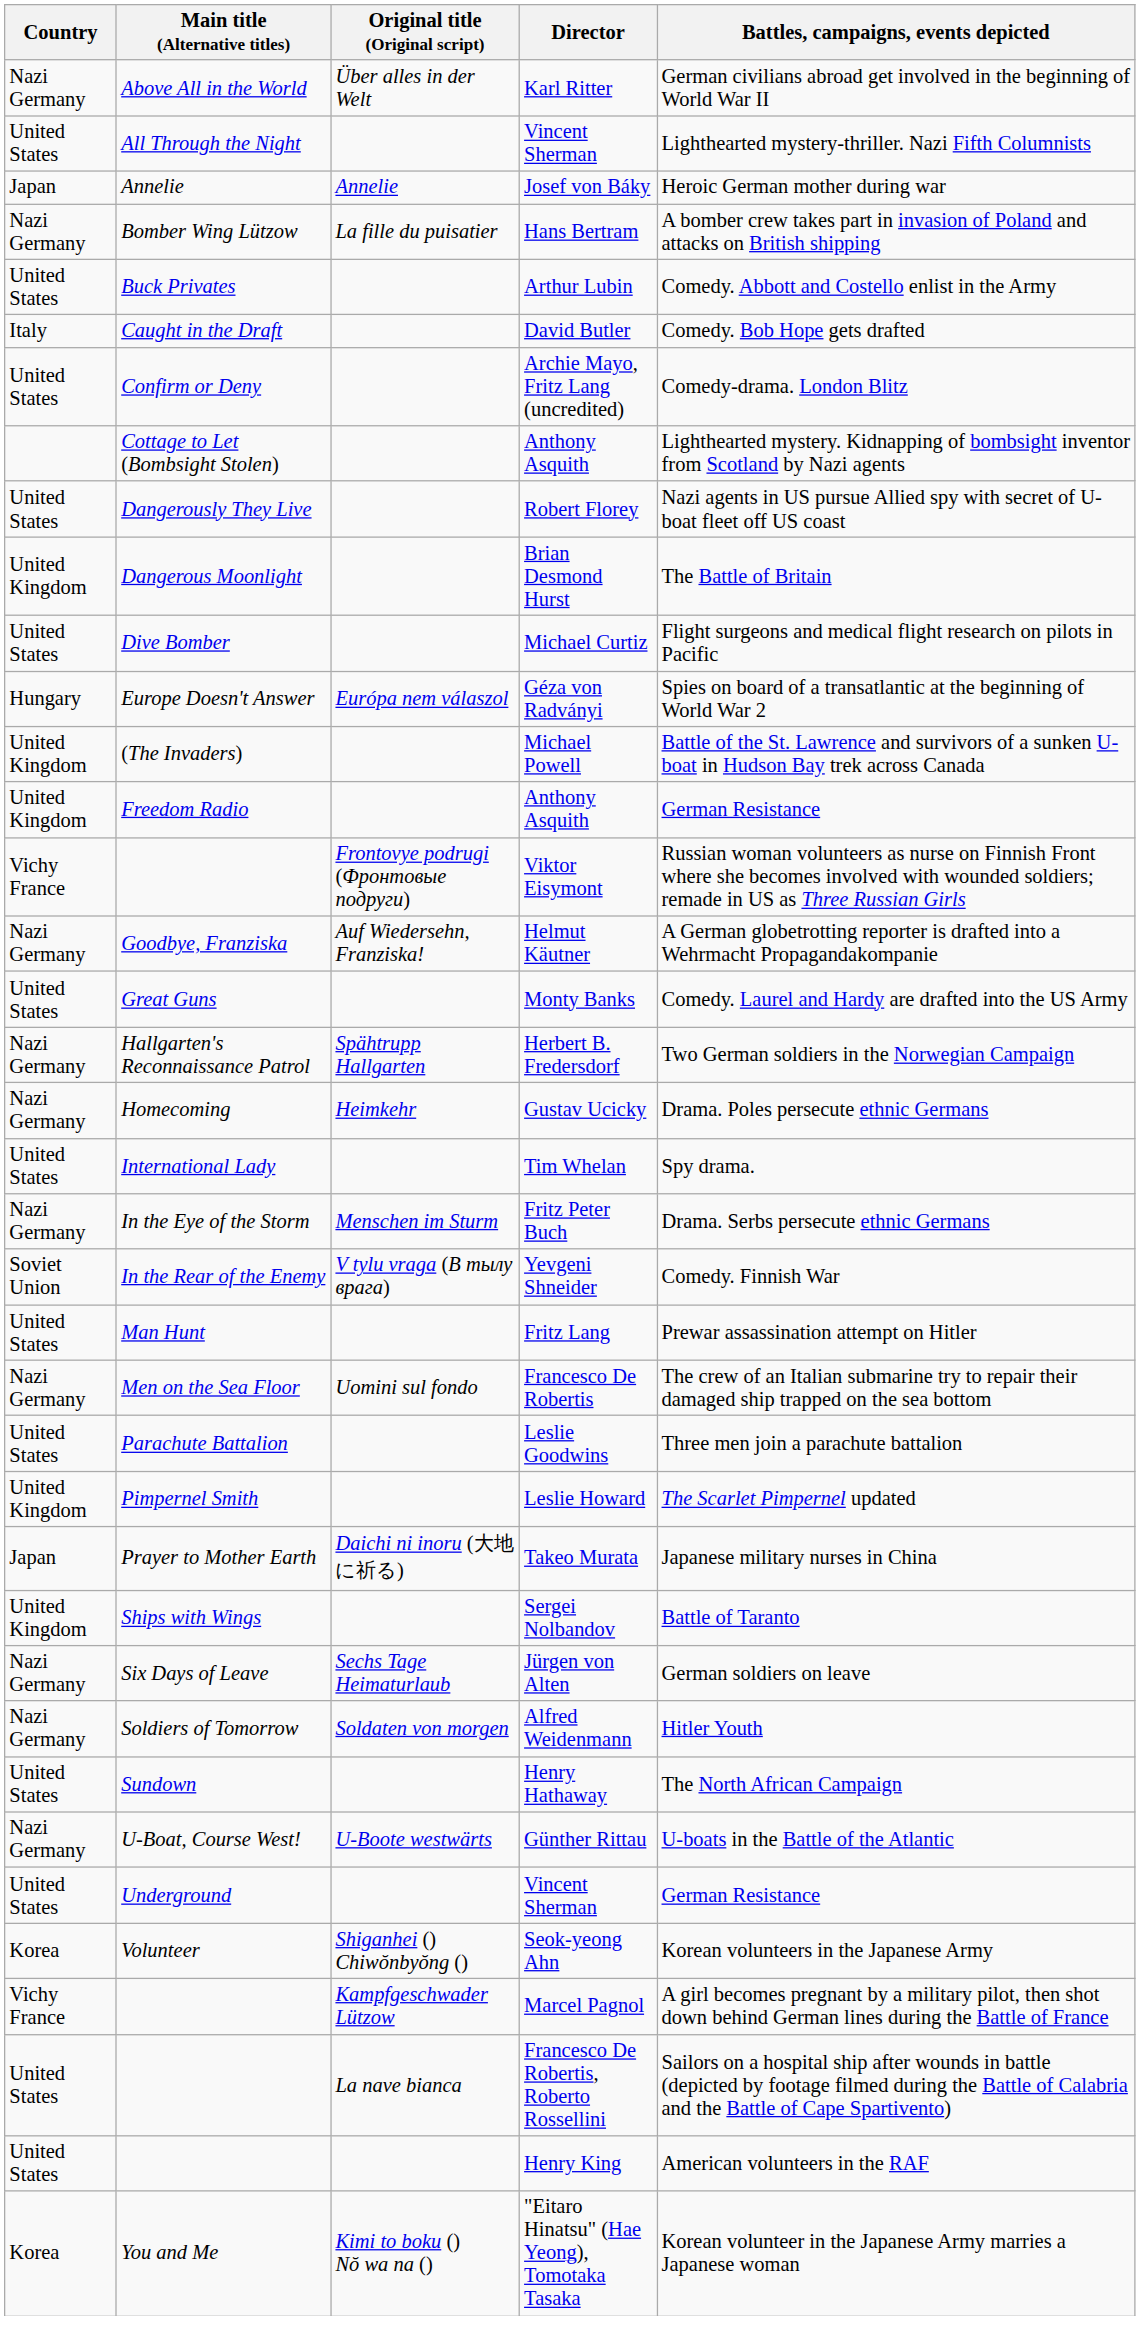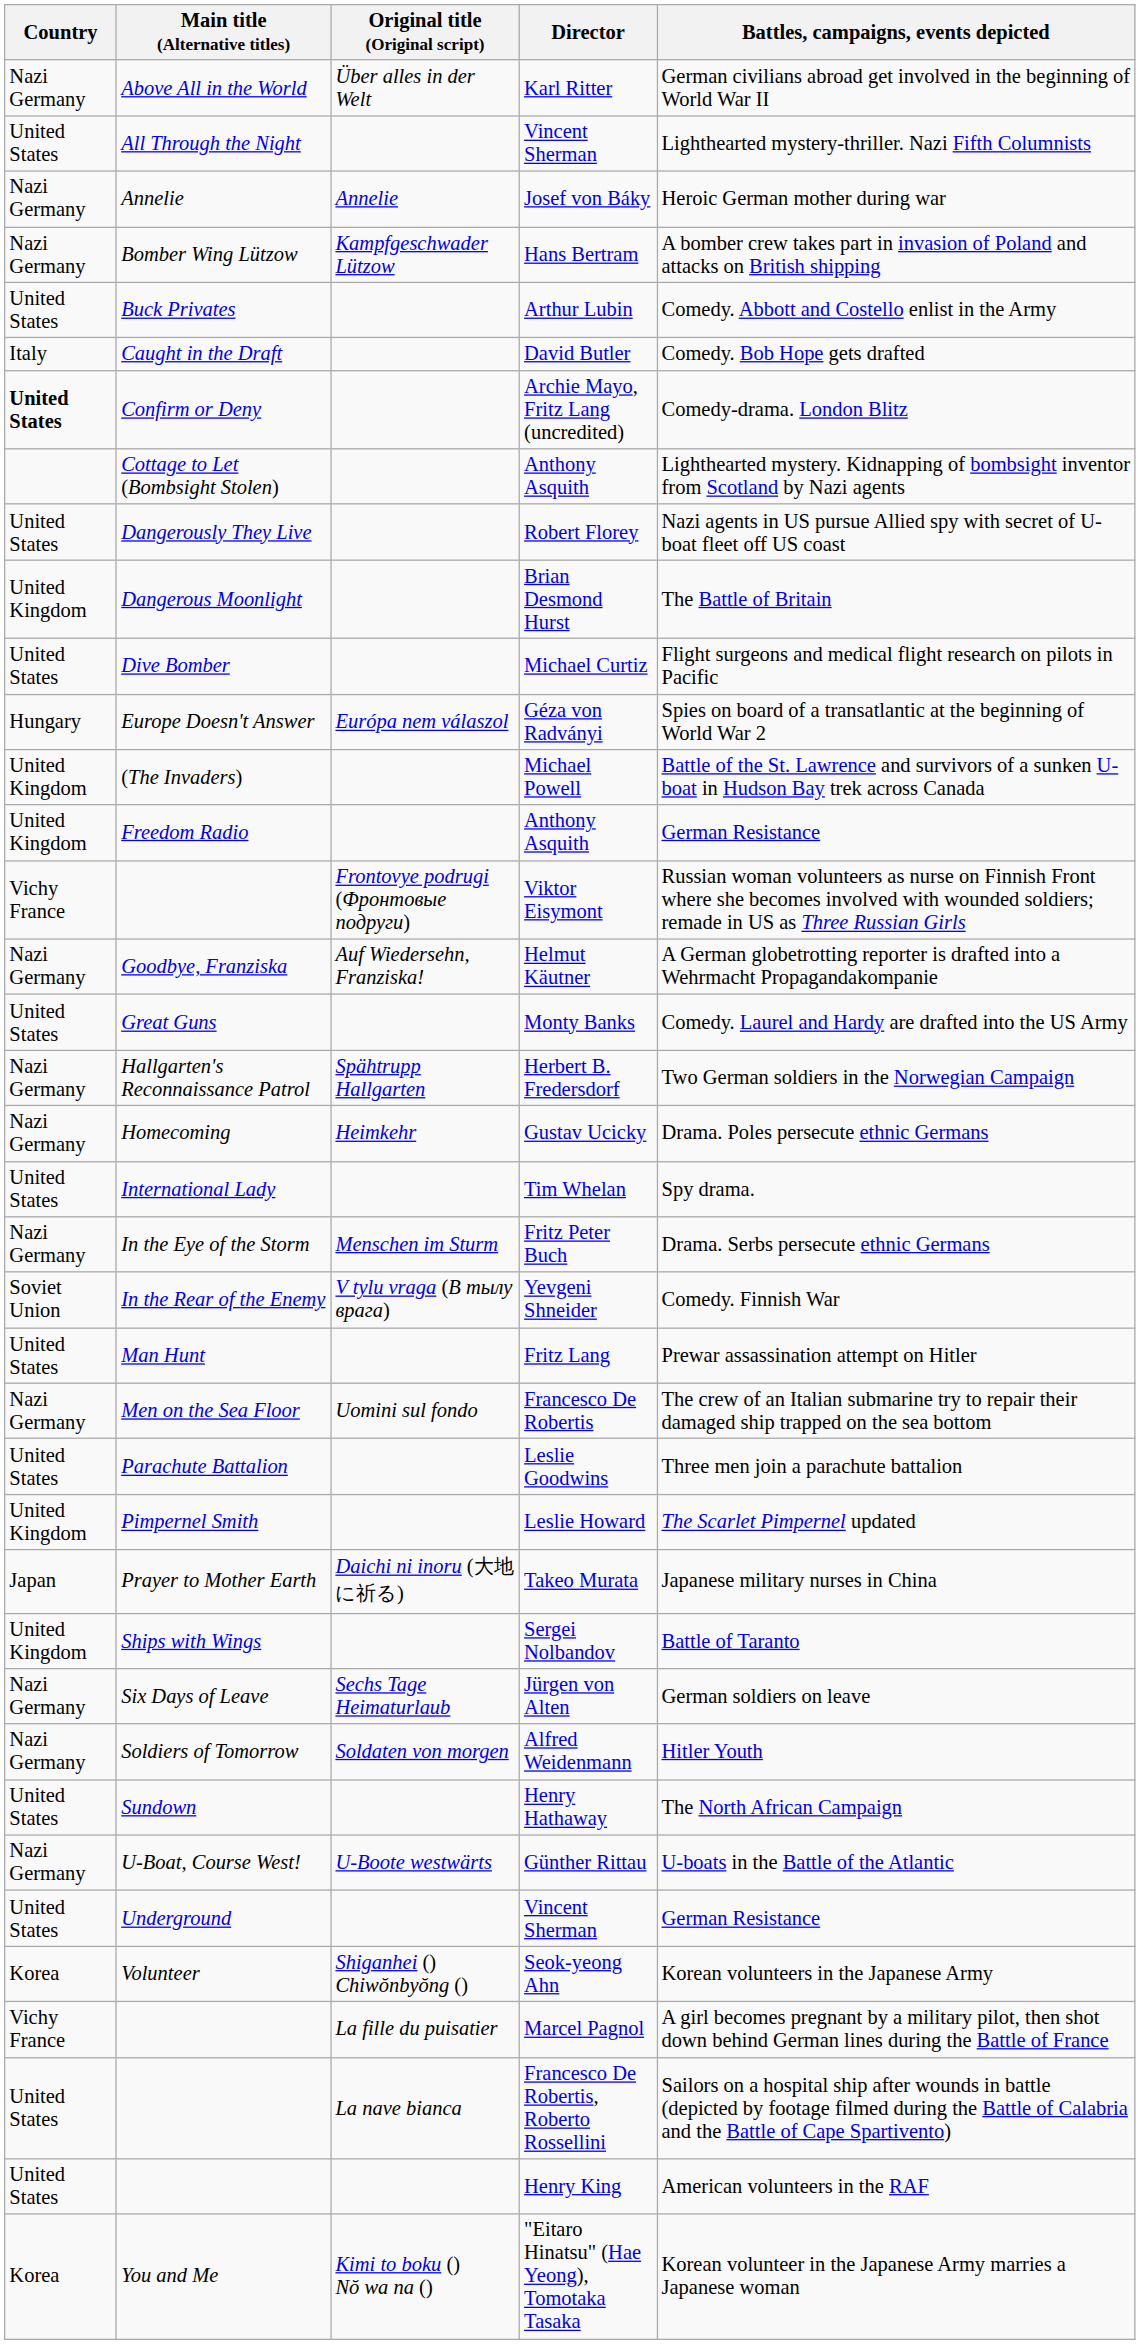 <table class="wikitable sortable" style="width:100%;">
 <tr>
 <th width= 80>Country</th>
 <th width=160>Main title<br><small>(Alternative titles)</small></th>
 <th width=140>Original title<br><small>(Original script)</small></th>
 <th width=100>Director</th>
 <th class="unsortable">Battles, campaigns, events depicted</th>
 </tr>
 <tr>
 <td>Nazi Germany</td>
 <td><em><a href='#'>Above All in the World</a></em> </td>
 <td><em>Über alles in der Welt</em></td>
 <td><a href='#'>Karl Ritter</a></td>
 <td>German civilians abroad get involved in the beginning of World War II</td>
 </tr>
 <tr>
 <td>United States</td>
 <td><em><a href='#'>All Through the Night</a></em></td>
 <td></td>
 <td><a href='#'>Vincent Sherman</a></td>
 <td>Lighthearted mystery-thriller. Nazi <a href='#'>Fifth Columnists</a></td>
 </tr>
 <tr>
-<td>Japan</td>
+<td>Nazi Germany</td>
 <td><em>Annelie</em></td>
 <td><em><a href='#'>Annelie</a></em></td>
 <td><a href='#'>Josef von Báky</a></td>
 <td>Heroic German mother during war</td>
 </tr>
 <tr>
 <td>Nazi Germany</td>
 <td><em>Bomber Wing Lützow</em></td>
-<td><em>La fille du puisatier</em></td>
+<td><em><a href='#'>Kampfgeschwader Lützow</a></em></td>
 <td><a href='#'>Hans Bertram</a></td>
 <td>A bomber crew takes part in <a href='#'>invasion of Poland</a> and attacks on <a href='#'>British shipping</a></td>
 </tr>
 <tr>
 <td>United States</td>
 <td><em><a href='#'>Buck Privates</a></em></td>
 <td></td>
 <td><a href='#'>Arthur Lubin</a></td>
 <td>Comedy. <a href='#'>Abbott and Costello</a> enlist in the Army</td>
 </tr>
 <tr>
 <td>Italy</td>
 <td><em><a href='#'>Caught in the Draft</a></em></td>
 <td></td>
 <td><a href='#'>David Butler</a></td>
 <td>Comedy. <a href='#'>Bob Hope</a> gets drafted</td>
 </tr>
 <tr>
-<td>United States</td>
+<td><strong>United States</strong></td>
 <td><em><a href='#'>Confirm or Deny</a></em></td>
 <td></td>
 <td><a href='#'>Archie Mayo</a>, <a href='#'>Fritz Lang</a> (uncredited)</td>
 <td>Comedy-drama. <a href='#'>London Blitz</a></td>
 </tr>
 <tr>
 <td></td>
 <td><em><a href='#'>Cottage to Let</a></em> (<em>Bombsight Stolen</em>)</td>
 <td></td>
 <td><a href='#'>Anthony Asquith</a></td>
 <td>Lighthearted mystery. Kidnapping of <a href='#'>bombsight</a> inventor from <a href='#'>Scotland</a> by Nazi agents</td>
 </tr>
 <tr>
 <td>United States</td>
 <td><em><a href='#'>Dangerously They Live</a></em></td>
 <td></td>
 <td><a href='#'>Robert Florey</a></td>
 <td>Nazi agents in US pursue Allied spy with secret of U-boat fleet off US coast</td>
 </tr>
 <tr>
 <td>United Kingdom</td>
 <td><em><a href='#'>Dangerous Moonlight</a></em></td>
 <td></td>
 <td><a href='#'>Brian Desmond Hurst</a></td>
 <td>The <a href='#'>Battle of Britain</a></td>
 </tr>
 <tr>
 <td>United States</td>
 <td><em><a href='#'>Dive Bomber</a></em></td>
 <td></td>
 <td><a href='#'>Michael Curtiz</a></td>
 <td>Flight surgeons and medical flight research on pilots in Pacific</td>
 </tr>
 <tr>
 <td>Hungary</td>
 <td><em>Europe Doesn't Answer</em> </td>
 <td><em><a href='#'>Európa nem válaszol</a></em></td>
 <td><a href='#'>Géza von Radványi</a></td>
 <td>Spies on board of a transatlantic at the beginning of World War 2</td>
 </tr>
 <tr>
 <td>United Kingdom</td>
 <td><em></em> (<em>The Invaders</em>)</td>
 <td></td>
 <td><a href='#'>Michael Powell</a></td>
 <td><a href='#'>Battle of the St. Lawrence</a> and survivors of a sunken <a href='#'>U-boat</a> in <a href='#'>Hudson Bay</a> trek across Canada</td>
 </tr>
 <tr>
 <td>United Kingdom</td>
 <td><em><a href='#'>Freedom Radio</a></em></td>
 <td></td>
 <td><a href='#'>Anthony Asquith</a></td>
 <td><a href='#'>German Resistance</a></td>
 </tr>
 <tr>
 <td>Vichy France</td>
 <td><em></em></td>
 <td><em><a href='#'>Frontovye podrugi</a></em> (<em>Фронтовые подруги</em>)</td>
 <td><a href='#'>Viktor Eisymont</a></td>
 <td>Russian woman volunteers as nurse on Finnish Front where she becomes involved with wounded soldiers; remade in US as <em><a href='#'>Three Russian Girls</a></em></td>
 </tr>
 <tr>
 <td>Nazi Germany</td>
 <td><em><a href='#'>Goodbye, Franziska</a></em></td>
 <td><em>Auf Wiedersehn, Franziska!</em></td>
 <td><a href='#'>Helmut Käutner</a></td>
 <td>A German globetrotting reporter is drafted into a Wehrmacht Propagandakompanie</td>
 </tr>
 <tr>
 <td>United States</td>
 <td><em><a href='#'>Great Guns</a></em></td>
 <td></td>
 <td><a href='#'>Monty Banks</a></td>
 <td>Comedy. <a href='#'>Laurel and Hardy</a> are drafted into the US Army</td>
 </tr>
 <tr>
 <td>Nazi Germany</td>
 <td><em>Hallgarten's Reconnaissance Patrol</em></td>
 <td><em><a href='#'>Spähtrupp Hallgarten</a></em></td>
 <td><a href='#'>Herbert B. Fredersdorf</a></td>
 <td>Two German soldiers in the <a href='#'>Norwegian Campaign</a></td>
 </tr>
 <tr>
 <td>Nazi Germany</td>
 <td><em>Homecoming</em></td>
 <td><em><a href='#'>Heimkehr</a></em></td>
 <td><a href='#'>Gustav Ucicky</a></td>
 <td>Drama. Poles persecute <a href='#'>ethnic Germans</a></td>
 </tr>
 <tr>
 <td>United States</td>
 <td><em><a href='#'>International Lady</a></em></td>
 <td></td>
 <td><a href='#'>Tim Whelan</a></td>
 <td>Spy drama.</td>
 </tr>
 <tr>
 <td>Nazi Germany</td>
 <td><em>In the Eye of the Storm</em></td>
 <td><em><a href='#'>Menschen im Sturm</a></em></td>
 <td><a href='#'>Fritz Peter Buch</a></td>
 <td>Drama. Serbs persecute <a href='#'>ethnic Germans</a></td>
 </tr>
 <tr>
 <td>Soviet Union</td>
 <td><em><a href='#'>In the Rear of the Enemy</a></em></td>
 <td><em><a href='#'>V tylu vraga</a></em> (<em>В тылу врага</em>)</td>
 <td><a href='#'>Yevgeni Shneider</a></td>
 <td>Comedy. Finnish War </td>
 </tr>
 <tr>
 <td>United States</td>
 <td><em><a href='#'>Man Hunt</a></em></td>
 <td></td>
 <td><a href='#'>Fritz Lang</a></td>
 <td>Prewar assassination attempt on Hitler</td>
 </tr>
 <tr>
 <td>Nazi Germany</td>
 <td><em><a href='#'>Men on the Sea Floor</a></em></td>
 <td><em>Uomini sul fondo</em></td>
 <td><a href='#'>Francesco De Robertis</a></td>
 <td>The crew of an Italian submarine try to repair their damaged ship trapped on the sea bottom</td>
 </tr>
 <tr>
 <td>United States</td>
 <td><em><a href='#'>Parachute Battalion</a></em></td>
 <td></td>
 <td><a href='#'>Leslie Goodwins</a></td>
 <td>Three men join a parachute battalion </td>
 </tr>
 <tr>
 <td>United Kingdom</td>
 <td><em><a href='#'>Pimpernel Smith</a></em></td>
 <td></td>
 <td><a href='#'>Leslie Howard</a></td>
 <td><em><a href='#'>The Scarlet Pimpernel</a></em> updated</td>
 </tr>
 <tr>
 <td>Japan</td>
 <td><em>Prayer to Mother Earth</em> </td>
 <td><em><a href='#'>Daichi ni inoru</a></em> (大地に祈る)</td>
 <td><a href='#'>Takeo Murata</a></td>
 <td>Japanese military nurses in China</td>
 </tr>
 <tr>
 <td>United Kingdom</td>
 <td><em><a href='#'>Ships with Wings</a></em></td>
 <td></td>
 <td><a href='#'>Sergei Nolbandov</a></td>
 <td><a href='#'>Battle of Taranto</a></td>
 </tr>
 <tr>
 <td>Nazi Germany</td>
 <td><em>Six Days of Leave</em> </td>
 <td><em><a href='#'>Sechs Tage Heimaturlaub</a></em></td>
 <td><a href='#'>Jürgen von Alten</a></td>
 <td>German soldiers on leave</td>
 </tr>
 <tr>
 <td>Nazi Germany</td>
 <td><em>Soldiers of Tomorrow</em> </td>
 <td><em><a href='#'>Soldaten von morgen</a></em></td>
 <td><a href='#'>Alfred Weidenmann</a></td>
 <td><a href='#'>Hitler Youth</a></td>
 </tr>
 <tr>
 <td>United States</td>
 <td><em><a href='#'>Sundown</a></em></td>
 <td></td>
 <td><a href='#'>Henry Hathaway</a></td>
 <td>The <a href='#'>North African Campaign</a></td>
 </tr>
 <tr>
 <td>Nazi Germany</td>
 <td><em>U-Boat, Course West!</em></td>
 <td><em><a href='#'>U-Boote westwärts</a></em></td>
 <td><a href='#'>Günther Rittau</a></td>
 <td><a href='#'>U-boats</a> in the <a href='#'>Battle of the Atlantic</a></td>
 </tr>
 <tr>
 <td>United States</td>
 <td><em><a href='#'>Underground</a></em></td>
 <td></td>
 <td><a href='#'>Vincent Sherman</a></td>
 <td><a href='#'>German Resistance</a></td>
 </tr>
 <tr>
 <td>Korea</td>
 <td><em>Volunteer</em> </td>
 <td><em><a href='#'>Shiganhei</a></em> ()<br><em>Chiwŏnbyŏng</em> ()</td>
 <td><a href='#'>Seok-yeong Ahn</a></td>
 <td>Korean volunteers in the Japanese Army</td>
 </tr>
 <tr>
 <td>Vichy France</td>
 <td><em></em></td>
-<td><em><a href='#'>Kampfgeschwader Lützow</a></em></td>
+<td><em>La fille du puisatier</em></td>
 <td><a href='#'>Marcel Pagnol</a></td>
 <td>A girl becomes pregnant by a military pilot, then shot down behind German lines during the <a href='#'>Battle of France</a></td>
 </tr>
 <tr>
 <td>United States</td>
 <td><em></em></td>
 <td><em>La nave bianca</em></td>
 <td><a href='#'>Francesco De Robertis</a>, <a href='#'>Roberto Rossellini</a></td>
 <td>Sailors on a hospital ship after wounds in battle (depicted by footage filmed during the <a href='#'>Battle of Calabria</a> and the <a href='#'>Battle of Cape Spartivento</a>)</td>
 </tr>
 <tr>
 <td>United States</td>
 <td><em></em></td>
 <td></td>
 <td><a href='#'>Henry King</a></td>
 <td>American volunteers in the <a href='#'>RAF</a></td>
 </tr>
 <tr>
 <td>Korea</td>
 <td><em>You and Me</em> </td>
 <td><em><a href='#'>Kimi to boku</a></em> ()<br><em>Nŏ wa na</em> ()</td>
 <td>"Eitaro Hinatsu" (<a href='#'>Hae Yeong</a>), <a href='#'>Tomotaka Tasaka</a></td>
 <td>Korean volunteer in the Japanese Army marries a Japanese woman</td>
 </tr>
 </table>
